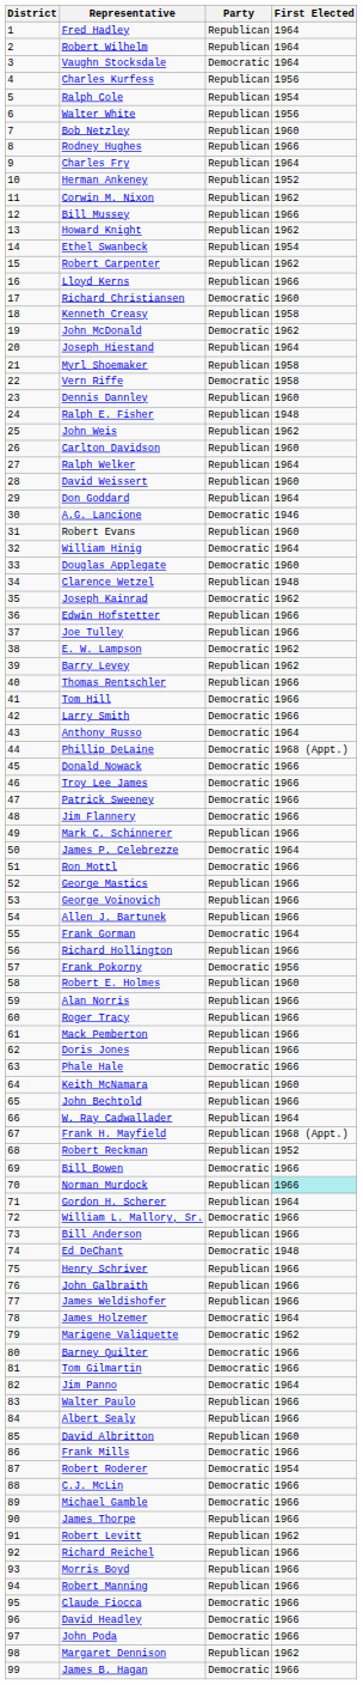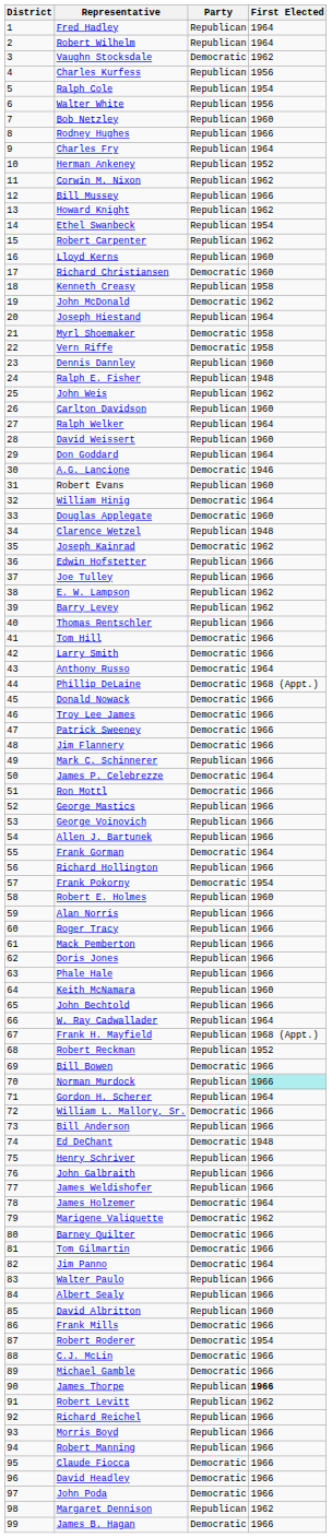 <table class="wikitable sortable">
 <tr>
 <th>District</th>
 <th>Representative</th>
 <th>Party</th>
 <th>First Elected</th>
 </tr>
 <tr>
 <td>1</td>
 <td><a href='#'>Fred Hadley</a></td>
 <td>Republican</td>
 <td>1964</td>
 </tr>
 <tr>
 <td>2</td>
 <td><a href='#'>Robert Wilhelm</a></td>
 <td>Republican</td>
 <td>1964</td>
 </tr>
 <tr>
 <td>3</td>
 <td><a href='#'>Vaughn Stocksdale</a></td>
 <td>Democratic</td>
-<td>1964</td>
+<td>1962</td>
 </tr>
 <tr>
 <td>4</td>
 <td><a href='#'>Charles Kurfess</a></td>
 <td>Republican</td>
 <td>1956</td>
 </tr>
 <tr>
 <td>5</td>
 <td><a href='#'>Ralph Cole</a></td>
 <td>Republican</td>
 <td>1954</td>
 </tr>
 <tr>
 <td>6</td>
 <td><a href='#'>Walter White</a></td>
 <td>Republican</td>
 <td>1956</td>
 </tr>
 <tr>
 <td>7</td>
 <td><a href='#'>Bob Netzley</a></td>
 <td>Republican</td>
 <td>1960</td>
 </tr>
 <tr>
 <td>8</td>
 <td><a href='#'>Rodney Hughes</a></td>
 <td>Republican</td>
 <td>1966</td>
 </tr>
 <tr>
 <td>9</td>
 <td><a href='#'>Charles Fry</a></td>
 <td>Republican</td>
 <td>1964</td>
 </tr>
 <tr>
 <td>10</td>
 <td><a href='#'>Herman Ankeney</a></td>
 <td>Republican</td>
 <td>1952</td>
 </tr>
 <tr>
 <td>11</td>
 <td><a href='#'>Corwin M. Nixon</a></td>
 <td>Republican</td>
 <td>1962</td>
 </tr>
 <tr>
 <td>12</td>
 <td><a href='#'>Bill Mussey</a></td>
 <td>Republican</td>
 <td>1966</td>
 </tr>
 <tr>
 <td>13</td>
 <td><a href='#'>Howard Knight</a></td>
 <td>Republican</td>
 <td>1962</td>
 </tr>
 <tr>
 <td>14</td>
 <td><a href='#'>Ethel Swanbeck</a></td>
 <td>Republican</td>
 <td>1954</td>
 </tr>
 <tr>
 <td>15</td>
 <td><a href='#'>Robert Carpenter</a></td>
 <td>Republican</td>
 <td>1962</td>
 </tr>
 <tr>
 <td>16</td>
 <td><a href='#'>Lloyd Kerns</a></td>
 <td>Republican</td>
-<td>1966</td>
+<td>1960</td>
 </tr>
 <tr>
 <td>17</td>
 <td><a href='#'>Richard Christiansen</a></td>
 <td>Democratic</td>
 <td>1960</td>
 </tr>
 <tr>
 <td>18</td>
 <td><a href='#'>Kenneth Creasy</a></td>
 <td>Republican</td>
 <td>1958</td>
 </tr>
 <tr>
 <td>19</td>
 <td><a href='#'>John McDonald</a></td>
 <td>Democratic</td>
 <td>1962</td>
 </tr>
 <tr>
 <td>20</td>
 <td><a href='#'>Joseph Hiestand</a></td>
 <td>Republican</td>
 <td>1964</td>
 </tr>
 <tr>
 <td>21</td>
 <td><a href='#'>Myrl Shoemaker</a></td>
-<td>Republican</td>
+<td>Democratic</td>
 <td>1958</td>
 </tr>
 <tr>
 <td>22</td>
 <td><a href='#'>Vern Riffe</a></td>
 <td>Democratic</td>
 <td>1958</td>
 </tr>
 <tr>
 <td>23</td>
 <td><a href='#'>Dennis Dannley</a></td>
 <td>Republican</td>
 <td>1960</td>
 </tr>
 <tr>
 <td>24</td>
 <td><a href='#'>Ralph E. Fisher</a></td>
 <td>Republican</td>
 <td>1948</td>
 </tr>
 <tr>
 <td>25</td>
 <td><a href='#'>John Weis</a></td>
 <td>Republican</td>
 <td>1962</td>
 </tr>
 <tr>
 <td>26</td>
 <td><a href='#'>Carlton Davidson</a></td>
 <td>Republican</td>
 <td>1960</td>
 </tr>
 <tr>
 <td>27</td>
 <td><a href='#'>Ralph Welker</a></td>
 <td>Republican</td>
 <td>1964</td>
 </tr>
 <tr>
 <td>28</td>
 <td><a href='#'>David Weissert</a></td>
 <td>Republican</td>
 <td>1960</td>
 </tr>
 <tr>
 <td>29</td>
 <td><a href='#'>Don Goddard</a></td>
 <td>Republican</td>
 <td>1964</td>
 </tr>
 <tr>
 <td>30</td>
 <td><a href='#'>A.G. Lancione</a></td>
 <td>Democratic</td>
 <td>1946</td>
 </tr>
 <tr>
 <td>31</td>
 <td>Robert Evans</td>
 <td>Republican</td>
 <td>1960</td>
 </tr>
 <tr>
 <td>32</td>
 <td><a href='#'>William Hinig</a></td>
 <td>Democratic</td>
 <td>1964</td>
 </tr>
 <tr>
 <td>33</td>
 <td><a href='#'>Douglas Applegate</a></td>
 <td>Democratic</td>
 <td>1960</td>
 </tr>
 <tr>
 <td>34</td>
 <td><a href='#'>Clarence Wetzel</a></td>
 <td>Republican</td>
 <td>1948</td>
 </tr>
 <tr>
 <td>35</td>
 <td><a href='#'>Joseph Kainrad</a></td>
 <td>Democratic</td>
 <td>1962</td>
 </tr>
 <tr>
 <td>36</td>
 <td><a href='#'>Edwin Hofstetter</a></td>
 <td>Republican</td>
 <td>1966</td>
 </tr>
 <tr>
 <td>37</td>
 <td><a href='#'>Joe Tulley</a></td>
 <td>Republican</td>
 <td>1966</td>
 </tr>
 <tr>
 <td>38</td>
 <td><a href='#'>E. W. Lampson</a></td>
-<td>Democratic</td>
+<td>Republican</td>
 <td>1962</td>
 </tr>
 <tr>
 <td>39</td>
 <td><a href='#'>Barry Levey</a></td>
 <td>Republican</td>
 <td>1962</td>
 </tr>
 <tr>
 <td>40</td>
 <td><a href='#'>Thomas Rentschler</a></td>
 <td>Republican</td>
 <td>1966</td>
 </tr>
 <tr>
 <td>41</td>
 <td><a href='#'>Tom Hill</a></td>
 <td>Democratic</td>
 <td>1966</td>
 </tr>
 <tr>
 <td>42</td>
 <td><a href='#'>Larry Smith</a></td>
 <td>Democratic</td>
 <td>1966</td>
 </tr>
 <tr>
 <td>43</td>
 <td><a href='#'>Anthony Russo</a></td>
 <td>Democratic</td>
 <td>1964</td>
 </tr>
 <tr>
 <td>44</td>
 <td><a href='#'>Phillip DeLaine</a></td>
 <td>Democratic</td>
 <td>1968 (Appt.)</td>
 </tr>
 <tr>
 <td>45</td>
 <td><a href='#'>Donald Nowack</a></td>
 <td>Democratic</td>
 <td>1966</td>
 </tr>
 <tr>
 <td>46</td>
 <td><a href='#'>Troy Lee James</a></td>
 <td>Democratic</td>
 <td>1966</td>
 </tr>
 <tr>
 <td>47</td>
 <td><a href='#'>Patrick Sweeney</a></td>
 <td>Democratic</td>
 <td>1966</td>
 </tr>
 <tr>
 <td>48</td>
 <td><a href='#'>Jim Flannery</a></td>
 <td>Democratic</td>
 <td>1966</td>
 </tr>
 <tr>
 <td>49</td>
 <td><a href='#'>Mark C. Schinnerer</a></td>
 <td>Republican</td>
 <td>1966</td>
 </tr>
 <tr>
 <td>50</td>
 <td><a href='#'>James P. Celebrezze</a></td>
 <td>Democratic</td>
 <td>1964</td>
 </tr>
 <tr>
 <td>51</td>
 <td><a href='#'>Ron Mottl</a></td>
 <td>Democratic</td>
 <td>1966</td>
 </tr>
 <tr>
 <td>52</td>
 <td><a href='#'>George Mastics</a></td>
 <td>Republican</td>
 <td>1966</td>
 </tr>
 <tr>
 <td>53</td>
 <td><a href='#'>George Voinovich</a></td>
 <td>Republican</td>
 <td>1966</td>
 </tr>
 <tr>
 <td>54</td>
 <td><a href='#'>Allen J. Bartunek</a></td>
 <td>Republican</td>
 <td>1966</td>
 </tr>
 <tr>
 <td>55</td>
 <td><a href='#'>Frank Gorman</a></td>
 <td>Democratic</td>
 <td>1964</td>
 </tr>
 <tr>
 <td>56</td>
 <td><a href='#'>Richard Hollington</a></td>
 <td>Republican</td>
 <td>1966</td>
 </tr>
 <tr>
 <td>57</td>
 <td><a href='#'>Frank Pokorny</a></td>
 <td>Democratic</td>
-<td>1956</td>
+<td>1954</td>
 </tr>
 <tr>
 <td>58</td>
 <td><a href='#'>Robert E. Holmes</a></td>
 <td>Republican</td>
 <td>1960</td>
 </tr>
 <tr>
 <td>59</td>
 <td><a href='#'>Alan Norris</a></td>
 <td>Republican</td>
 <td>1966</td>
 </tr>
 <tr>
 <td>60</td>
 <td><a href='#'>Roger Tracy</a></td>
 <td>Republican</td>
 <td>1966</td>
 </tr>
 <tr>
 <td>61</td>
 <td><a href='#'>Mack Pemberton</a></td>
 <td>Republican</td>
 <td>1966</td>
 </tr>
 <tr>
 <td>62</td>
 <td><a href='#'>Doris Jones</a></td>
 <td>Republican</td>
 <td>1966</td>
 </tr>
 <tr>
 <td>63</td>
 <td><a href='#'>Phale Hale</a></td>
-<td>Democratic</td>
+<td>Republican</td>
 <td>1966</td>
 </tr>
 <tr>
 <td>64</td>
 <td><a href='#'>Keith McNamara</a></td>
 <td>Republican</td>
 <td>1960</td>
 </tr>
 <tr>
 <td>65</td>
 <td><a href='#'>John Bechtold</a></td>
 <td>Republican</td>
 <td>1966</td>
 </tr>
 <tr>
 <td>66</td>
 <td><a href='#'>W. Ray Cadwallader</a></td>
 <td>Republican</td>
 <td>1964</td>
 </tr>
 <tr>
 <td>67</td>
 <td><a href='#'>Frank H. Mayfield</a></td>
 <td>Republican</td>
 <td>1968 (Appt.)</td>
 </tr>
 <tr>
 <td>68</td>
 <td><a href='#'>Robert Reckman</a></td>
 <td>Republican</td>
 <td>1952</td>
 </tr>
 <tr>
 <td>69</td>
 <td><a href='#'>Bill Bowen</a></td>
 <td>Democratic</td>
 <td>1966</td>
 </tr>
 <tr>
 <td>70</td>
 <td><a href='#'>Norman Murdock</a></td>
 <td>Republican</td>
 <td style="background: paleturquoise;">1966</td>
 </tr>
 <tr>
 <td>71</td>
 <td><a href='#'>Gordon H. Scherer</a></td>
 <td>Republican</td>
 <td>1964</td>
 </tr>
 <tr>
 <td>72</td>
 <td><a href='#'>William L. Mallory, Sr.</a></td>
 <td>Democratic</td>
 <td>1966</td>
 </tr>
 <tr>
 <td>73</td>
 <td><a href='#'>Bill Anderson</a></td>
 <td>Republican</td>
 <td>1966</td>
 </tr>
 <tr>
 <td>74</td>
 <td><a href='#'>Ed DeChant</a></td>
 <td>Democratic</td>
 <td>1948</td>
 </tr>
 <tr>
 <td>75</td>
 <td><a href='#'>Henry Schriver</a></td>
 <td>Republican</td>
 <td>1966</td>
 </tr>
 <tr>
 <td>76</td>
 <td><a href='#'>John Galbraith</a></td>
 <td>Republican</td>
 <td>1966</td>
 </tr>
 <tr>
 <td>77</td>
 <td><a href='#'>James Weldishofer</a></td>
 <td>Republican</td>
 <td>1966</td>
 </tr>
 <tr>
 <td>78</td>
 <td><a href='#'>James Holzemer</a></td>
 <td>Democratic</td>
 <td>1964</td>
 </tr>
 <tr>
 <td>79</td>
 <td><a href='#'>Marigene Valiquette</a></td>
 <td>Democratic</td>
 <td>1962</td>
 </tr>
 <tr>
 <td>80</td>
 <td><a href='#'>Barney Quilter</a></td>
 <td>Democratic</td>
 <td>1966</td>
 </tr>
 <tr>
 <td>81</td>
 <td><a href='#'>Tom Gilmartin</a></td>
 <td>Democratic</td>
 <td>1966</td>
 </tr>
 <tr>
 <td>82</td>
 <td><a href='#'>Jim Panno</a></td>
 <td>Democratic</td>
 <td>1964</td>
 </tr>
 <tr>
 <td>83</td>
 <td><a href='#'>Walter Paulo</a></td>
 <td>Republican</td>
 <td>1966</td>
 </tr>
 <tr>
 <td>84</td>
 <td><a href='#'>Albert Sealy</a></td>
 <td>Republican</td>
 <td>1966</td>
 </tr>
 <tr>
 <td>85</td>
 <td><a href='#'>David Albritton</a></td>
 <td>Republican</td>
 <td>1960</td>
 </tr>
 <tr>
 <td>86</td>
 <td><a href='#'>Frank Mills</a></td>
 <td>Democratic</td>
 <td>1966</td>
 </tr>
 <tr>
 <td>87</td>
 <td><a href='#'>Robert Roderer</a></td>
 <td>Democratic</td>
 <td>1954</td>
 </tr>
 <tr>
 <td>88</td>
 <td><a href='#'>C.J. McLin</a></td>
 <td>Democratic</td>
 <td>1966</td>
 </tr>
 <tr>
 <td>89</td>
 <td><a href='#'>Michael Gamble</a></td>
 <td>Democratic</td>
 <td>1966</td>
 </tr>
 <tr>
 <td>90</td>
 <td><a href='#'>James Thorpe</a></td>
 <td>Republican</td>
-<td>1966</td>
+<td><strong>1966</strong></td>
 </tr>
 <tr>
 <td>91</td>
 <td><a href='#'>Robert Levitt</a></td>
 <td>Republican</td>
 <td>1962</td>
 </tr>
 <tr>
 <td>92</td>
 <td><a href='#'>Richard Reichel</a></td>
 <td>Republican</td>
 <td>1966</td>
 </tr>
 <tr>
 <td>93</td>
 <td><a href='#'>Morris Boyd</a></td>
 <td>Republican</td>
 <td>1966</td>
 </tr>
 <tr>
 <td>94</td>
 <td><a href='#'>Robert Manning</a></td>
 <td>Republican</td>
 <td>1966</td>
 </tr>
 <tr>
 <td>95</td>
 <td><a href='#'>Claude Fiocca</a></td>
 <td>Democratic</td>
 <td>1966</td>
 </tr>
 <tr>
 <td>96</td>
 <td><a href='#'>David Headley</a></td>
 <td>Democratic</td>
 <td>1966</td>
 </tr>
 <tr>
 <td>97</td>
 <td><a href='#'>John Poda</a></td>
 <td>Democratic</td>
 <td>1966</td>
 </tr>
 <tr>
 <td>98</td>
 <td><a href='#'>Margaret Dennison</a></td>
 <td>Republican</td>
 <td>1962</td>
 </tr>
 <tr>
 <td>99</td>
 <td><a href='#'>James B. Hagan</a></td>
 <td>Democratic</td>
 <td>1966</td>
 </tr>
 </table>
